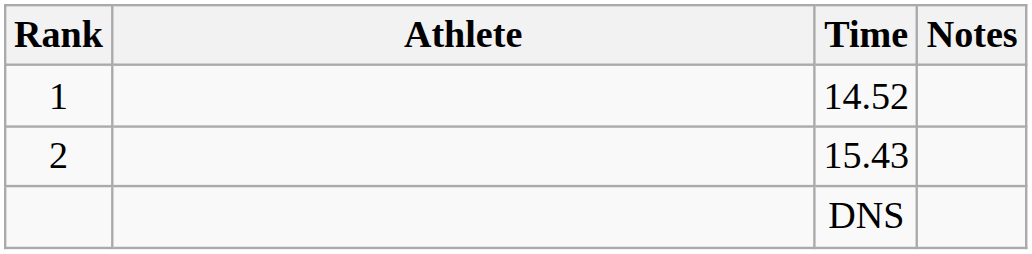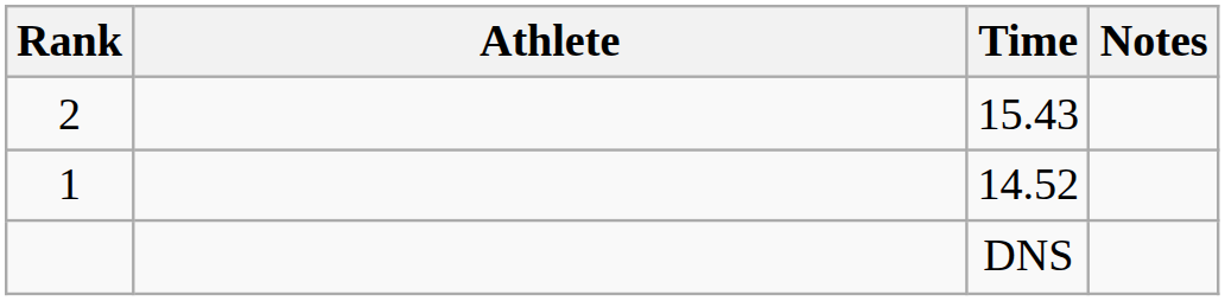 <table class="wikitable" style="text-align:center">
 <tr>
 <th>Rank</th>
 <th Style="width:18em">Athlete</th>
 <th>Time</th>
 <th>Notes</th>
 </tr>
 <tr>
+<td>2</td>
+<td style="text-align:left"></td>
+<td>15.43</td>
+<td></td>
+</tr>
+<tr>
 <td>1</td>
 <td style="text-align:left"></td>
 <td>14.52</td>
-<td></td>
-</tr>
-<tr>
-<td>2</td>
-<td style="text-align:left"></td>
-<td>15.43</td>
 <td></td>
 </tr>
 <tr>
 <td></td>
 <td style="text-align:left"></td>
 <td>DNS</td>
 <td></td>
 </tr>
 </table>
